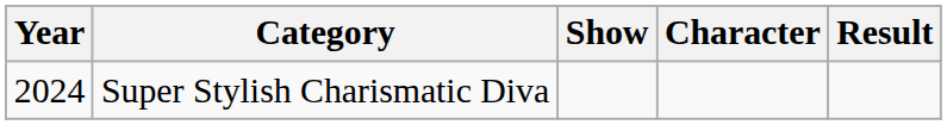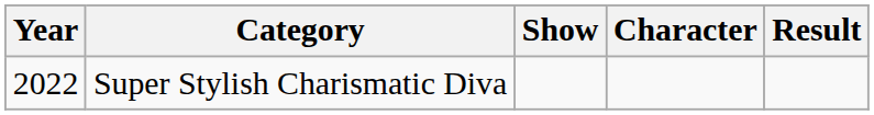 <table class="wikitable sortable">
 <tr>
 <th>Year</th>
 <th>Category</th>
 <th>Show</th>
 <th>Character</th>
 <th>Result</th>
 </tr>
 <tr>
-<td>2024</td>
+<td>2022</td>
 <td>Super Stylish Charismatic Diva</td>
 <td></td>
 <td></td>
 <td></td>
 </tr>
 </table>
